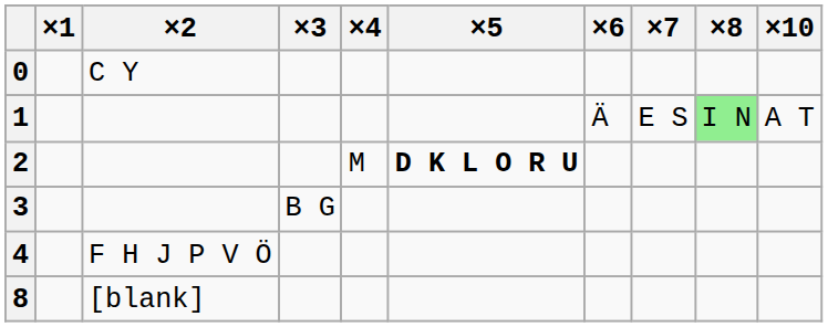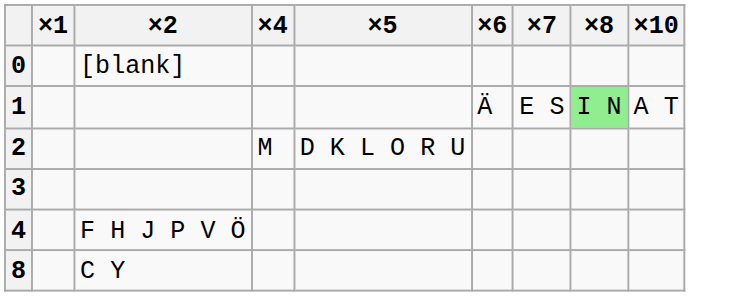 <table class="wikitable floatright">
 <tr>
 <th></th>
 <th>×1</th>
 <th>×2</th>
-<th>×3</th>
 <th>×4</th>
 <th>×5</th>
 <th>×6</th>
 <th>×7</th>
 <th>×8</th>
 <th>×10</th>
 </tr>
 <tr>
 <th>0</th>
 <td></td>
-<td>C Y</td>
-<td></td>
+<td>[blank]</td>
 <td></td>
 <td></td>
 <td></td>
 <td></td>
 <td></td>
 <td></td>
 </tr>
 <tr>
 <th>1</th>
 <td></td>
 <td></td>
 <td></td>
 <td></td>
-<td></td>
 <td>Ä</td>
 <td>E S</td>
 <td style="background: lightgreen;">I N</td>
 <td>A T</td>
 </tr>
 <tr>
 <th>2</th>
 <td></td>
 <td></td>
-<td></td>
 <td>M</td>
-<td><strong>D K L O R U</strong></td>
+<td>D K L O R U</td>
 <td></td>
 <td></td>
 <td></td>
 <td></td>
 </tr>
 <tr>
 <th>3</th>
 <td></td>
 <td></td>
-<td>B G</td>
 <td></td>
 <td></td>
 <td></td>
 <td></td>
 <td></td>
 <td></td>
 </tr>
 <tr>
 <th>4</th>
 <td></td>
 <td>F H J P V Ö</td>
 <td></td>
 <td></td>
 <td></td>
 <td></td>
 <td></td>
 <td></td>
-<td></td>
 </tr>
 <tr>
 <th>8</th>
 <td></td>
-<td>[blank]</td>
-<td></td>
+<td>C Y</td>
 <td></td>
 <td></td>
 <td></td>
 <td></td>
 <td></td>
 <td></td>
 </tr>
 </table>
